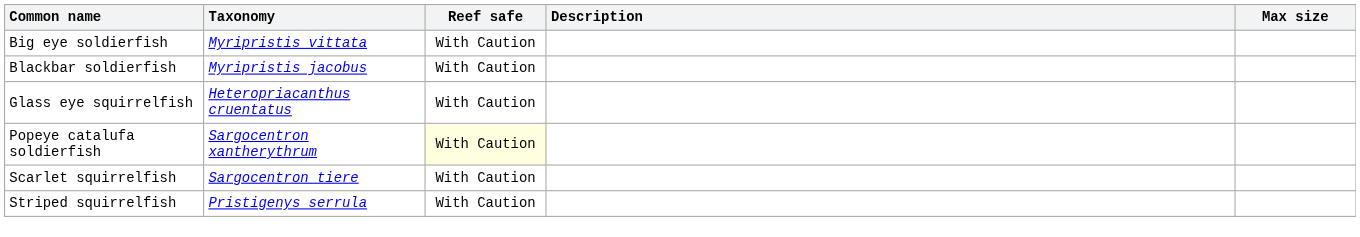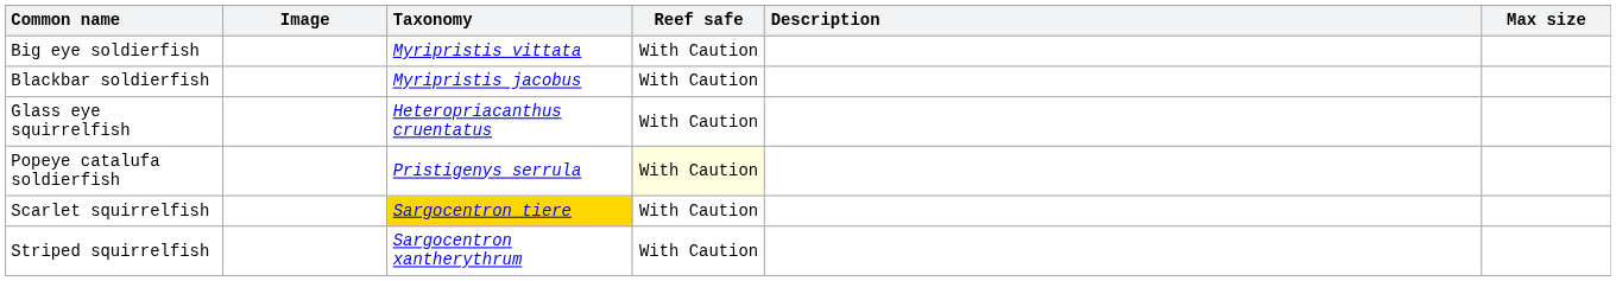 <table class="sortable collapsible" cellpadding="4" width="100%" border="1" style="border:1px solid #aaa; border-collapse:collapse">
 <tr>
 <th align="left" style="background:#F2F3F4" width="170px">Common name</th>
+<th style="background:#F2F3F4" width="130px" class="unsortable">Image</th>
 <th align="left" style="background:#F2F3F4" width="190px">Taxonomy</th>
 <th style="background:#F2F3F4" width="100px">Reef safe</th>
 <th align="left" style="background:#F2F3F4" width="610px" class="unsortable">Description</th>
 <th style="background:#F2F3F4" width="100px">Max size</th>
 </tr>
 <tr>
 <td>Big eye soldierfish</td>
+<td></td>
 <td><em><a href='#'>Myripristis vittata</a></em></td>
 <td align="center">With Caution</td>
 <td></td>
 <td align="center"></td>
 </tr>
 <tr>
 <td>Blackbar soldierfish</td>
+<td></td>
 <td><em><a href='#'>Myripristis jacobus</a></em></td>
 <td align="center">With Caution</td>
 <td></td>
 <td align="center"></td>
 </tr>
 <tr>
 <td>Glass eye squirrelfish</td>
+<td></td>
 <td><em><a href='#'>Heteropriacanthus cruentatus</a></em></td>
 <td align="center">With Caution</td>
 <td></td>
 <td align="center"></td>
 </tr>
 <tr>
 <td>Popeye catalufa soldierfish</td>
-<td><em><a href='#'>Sargocentron xantherythrum</a></em></td>
+<td></td>
+<td><em><a href='#'>Pristigenys serrula</a></em></td>
 <td align="center" style="background: lightyellow;">With Caution</td>
 <td></td>
 <td align="center"></td>
 </tr>
 <tr>
 <td>Scarlet squirrelfish</td>
-<td><em><a href='#'>Sargocentron tiere</a></em></td>
+<td></td>
+<td style="background: gold;"><em><a href='#'>Sargocentron tiere</a></em></td>
 <td align="center">With Caution</td>
 <td></td>
 <td align="center"></td>
 </tr>
 <tr>
 <td>Striped squirrelfish</td>
-<td><em><a href='#'>Pristigenys serrula</a></em></td>
+<td></td>
+<td><em><a href='#'>Sargocentron xantherythrum</a></em></td>
 <td align="center">With Caution</td>
 <td></td>
 <td align="center"></td>
 </tr>
 </table>
